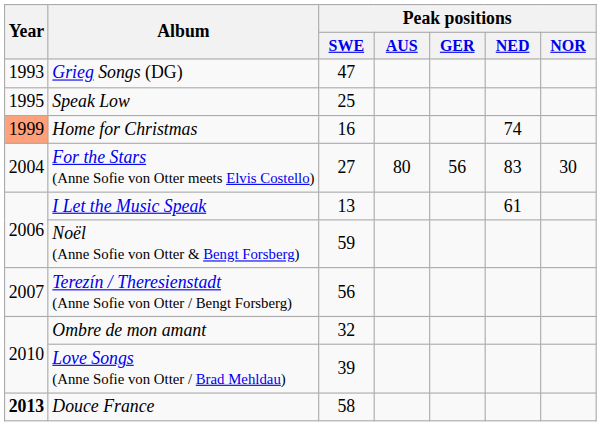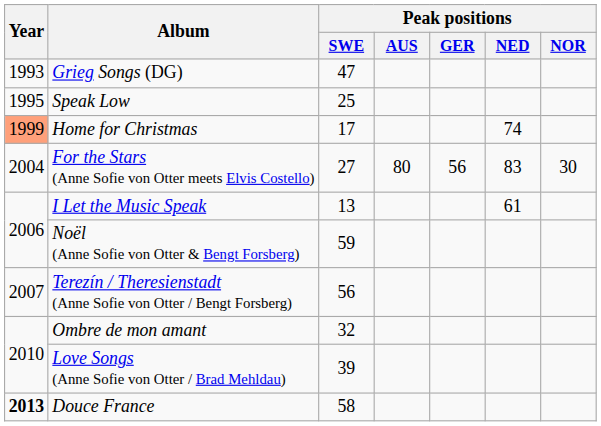 <table class="wikitable">
 <tr>
 <th align="center" rowspan="2" width="10">Year</th>
 <th align="center" rowspan="2">Album</th>
 <th align="center" colspan="5" width="20">Peak positions</th>
 </tr>
 <tr>
 <th scope="col" style="width:3em;font-size:90%;"><a href='#'>SWE</a><br></th>
 <th scope="col" style="width:3em;font-size:90%;"><a href='#'>AUS</a><br></th>
 <th scope="col" style="width:3em;font-size:90%;"><a href='#'>GER</a><br></th>
 <th scope="col" style="width:3em;font-size:90%;"><a href='#'>NED</a><br></th>
 <th scope="col" style="width:3em;font-size:90%;"><a href='#'>NOR</a><br></th>
 </tr>
 <tr>
 <td>1993</td>
 <td><em><a href='#'>Grieg</a> Songs</em> (DG)</td>
 <td style="text-align:center;">47</td>
 <td style="text-align:center;"></td>
 <td style="text-align:center;"></td>
 <td style="text-align:center;"></td>
 <td style="text-align:center;"></td>
 </tr>
 <tr>
 <td>1995</td>
 <td><em>Speak Low</em></td>
 <td style="text-align:center;">25</td>
 <td style="text-align:center;"></td>
 <td style="text-align:center;"></td>
 <td style="text-align:center;"></td>
 <td style="text-align:center;"></td>
 </tr>
 <tr>
 <td style="background: lightsalmon;">1999</td>
 <td><em>Home for Christmas</em></td>
-<td style="text-align:center;">16</td>
+<td style="text-align:center;">17</td>
 <td style="text-align:center;"></td>
 <td style="text-align:center;"></td>
 <td style="text-align:center;">74</td>
 <td style="text-align:center;"></td>
 </tr>
 <tr>
 <td>2004</td>
 <td><em><a href='#'>For the Stars</a></em> <br><small>(Anne Sofie von Otter meets <a href='#'>Elvis Costello</a>)</small></td>
 <td style="text-align:center;">27</td>
 <td style="text-align:center;">80</td>
 <td style="text-align:center;">56</td>
 <td style="text-align:center;">83</td>
 <td style="text-align:center;">30</td>
 </tr>
 <tr>
 <td rowspan=2>2006</td>
 <td><em><a href='#'>I Let the Music Speak</a></em></td>
 <td style="text-align:center;">13</td>
 <td style="text-align:center;"></td>
 <td style="text-align:center;"></td>
 <td style="text-align:center;">61</td>
 <td style="text-align:center;"></td>
 </tr>
 <tr>
 <td><em>Noël</em> <br><small>(Anne Sofie von Otter & <a href='#'>Bengt Forsberg</a>)</small></td>
 <td style="text-align:center;">59</td>
 <td style="text-align:center;"></td>
 <td style="text-align:center;"></td>
 <td style="text-align:center;"></td>
 <td style="text-align:center;"></td>
 </tr>
 <tr>
 <td>2007</td>
 <td><em><a href='#'>Terezín / Theresienstadt</a></em> <br> <small>(Anne Sofie von Otter / Bengt Forsberg)</small></td>
 <td style="text-align:center;">56</td>
 <td style="text-align:center;"></td>
 <td style="text-align:center;"></td>
 <td style="text-align:center;"></td>
 <td style="text-align:center;"></td>
 </tr>
 <tr>
 <td rowspan=2>2010</td>
 <td><em>Ombre de mon amant</em></td>
 <td style="text-align:center;">32</td>
 <td style="text-align:center;"></td>
 <td style="text-align:center;"></td>
 <td style="text-align:center;"></td>
 <td style="text-align:center;"></td>
 </tr>
 <tr>
 <td><em><a href='#'>Love Songs</a></em><br><small>(Anne Sofie von Otter / <a href='#'>Brad Mehldau</a>)</small></td>
 <td style="text-align:center;">39</td>
 <td style="text-align:center;"></td>
 <td style="text-align:center;"></td>
 <td style="text-align:center;"></td>
 <td style="text-align:center;"></td>
 </tr>
 <tr>
 <td><strong>2013</strong></td>
 <td><em>Douce France</em></td>
 <td style="text-align:center;">58</td>
 <td style="text-align:center;"></td>
 <td style="text-align:center;"></td>
 <td style="text-align:center;"></td>
 <td style="text-align:center;"></td>
 </tr>
 </table>
